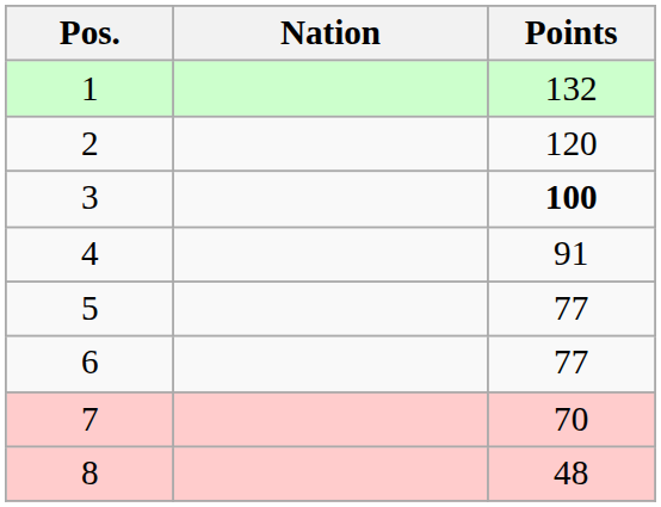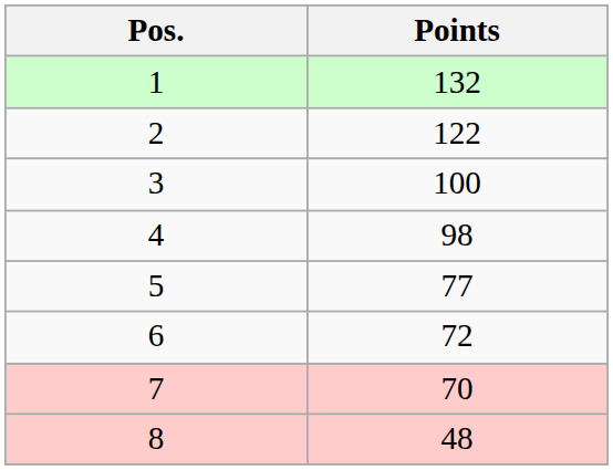 <table class="wikitable gauche" cellspacing="1" style="width:300px;">
 <tr style="background:#efefef; text-align:center;">
 <th style="width:70px;">Pos.</th>
-<th>Nation</th>
 <th style="width:70px;">Points</th>
 </tr>
 <tr style="vertical-align:top; text-align:center; background:#ccffcc;">
 <td>1</td>
-<td style="text-align:left;"></td>
 <td>132</td>
 </tr>
 <tr style="vertical-align:top; text-align:center;">
 <td>2</td>
-<td style="text-align:left;"></td>
-<td>120</td>
+<td>122</td>
 </tr>
 <tr style="vertical-align:top; text-align:center;">
 <td>3</td>
-<td style="text-align:left;"></td>
-<td><strong>100</strong></td>
+<td>100</td>
 </tr>
 <tr style="vertical-align:top; text-align:center;">
 <td>4</td>
-<td style="text-align:left;"></td>
-<td>91</td>
+<td>98</td>
 </tr>
 <tr style="vertical-align:top; text-align:center;">
 <td>5</td>
-<td style="text-align:left;"></td>
 <td>77</td>
 </tr>
 <tr style="vertical-align:top; text-align:center;">
 <td>6</td>
-<td style="text-align:left;"></td>
-<td>77</td>
+<td>72</td>
 </tr>
 <tr style="vertical-align:top; text-align:center; background:#ffcccc;">
 <td>7</td>
-<td style="text-align:left;"></td>
 <td>70</td>
 </tr>
 <tr style="vertical-align:top; text-align:center; background:#ffcccc;">
 <td>8</td>
-<td style="text-align:left;"></td>
 <td>48</td>
 </tr>
 </table>
